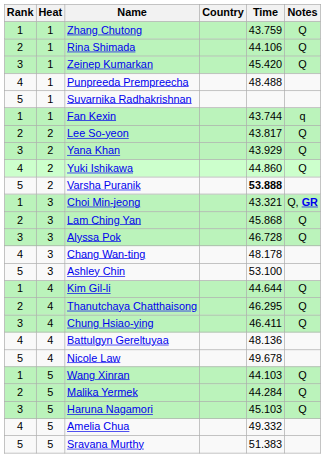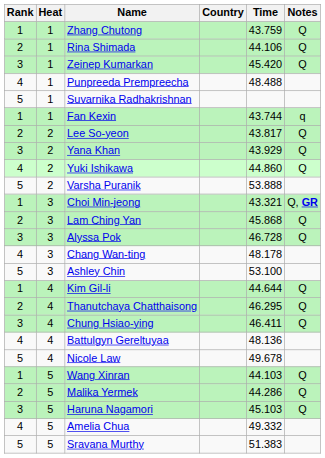 <table class="wikitable sortable" style="text-align:center">
 <tr>
 <th>Rank</th>
 <th>Heat</th>
 <th>Name</th>
 <th>Country</th>
 <th>Time</th>
 <th>Notes</th>
 </tr>
 <tr bgcolor=#bbf3bb>
 <td>1</td>
 <td>1</td>
 <td align=left><a href='#'>Zhang Chutong</a></td>
 <td align=left></td>
 <td>43.759</td>
 <td>Q</td>
 </tr>
 <tr bgcolor=#bbf3bb>
 <td>2</td>
 <td>1</td>
 <td align=left><a href='#'>Rina Shimada</a></td>
 <td align=left></td>
 <td>44.106</td>
 <td>Q</td>
 </tr>
 <tr bgcolor=#bbf3bb>
 <td>3</td>
 <td>1</td>
 <td align=left><a href='#'>Zeinep Kumarkan</a></td>
 <td align=left></td>
 <td>45.420</td>
 <td>Q</td>
 </tr>
 <tr>
 <td>4</td>
 <td>1</td>
 <td align=left><a href='#'>Punpreeda Prempreecha</a></td>
 <td align=left></td>
 <td>48.488</td>
 <td></td>
 </tr>
 <tr>
 <td>5</td>
 <td>1</td>
 <td align=left><a href='#'>Suvarnika Radhakrishnan</a></td>
 <td align=left></td>
 <td></td>
 <td></td>
 </tr>
 <tr bgcolor=#bbf3bb>
 <td>1</td>
 <td>1</td>
 <td align=left><a href='#'>Fan Kexin</a></td>
 <td align=left></td>
 <td>43.744</td>
 <td>q</td>
 </tr>
 <tr bgcolor=#bbf3bb>
 <td>2</td>
 <td>2</td>
 <td align=left><a href='#'>Lee So-yeon</a></td>
 <td align=left></td>
 <td>43.817</td>
 <td>Q</td>
 </tr>
 <tr bgcolor=#bbf3bb>
 <td>3</td>
 <td>2</td>
 <td align=left><a href='#'>Yana Khan</a></td>
 <td align=left></td>
 <td>43.929</td>
 <td>Q</td>
 </tr>
 <tr bgcolor=ccffcc>
 <td>4</td>
 <td>2</td>
 <td align=left><a href='#'>Yuki Ishikawa</a></td>
 <td align=left></td>
 <td>44.860</td>
 <td>Q</td>
 </tr>
 <tr>
 <td>5</td>
 <td>2</td>
 <td align=left><a href='#'>Varsha Puranik</a></td>
 <td align=left></td>
-<td><strong>53.888</strong></td>
+<td>53.888</td>
 <td></td>
 </tr>
 <tr bgcolor=bbf3bb>
 <td>1</td>
 <td>3</td>
 <td align=left><a href='#'>Choi Min-jeong</a></td>
 <td align=left></td>
 <td>43.321</td>
 <td>Q, <strong><a href='#'>GR</a></strong></td>
 </tr>
 <tr bgcolor=bbf3bb>
 <td>2</td>
 <td>3</td>
 <td align=left><a href='#'>Lam Ching Yan</a></td>
 <td align=left></td>
 <td>45.868</td>
 <td>Q</td>
 </tr>
 <tr bgcolor=bbf3bb>
 <td>3</td>
 <td>3</td>
 <td align=left><a href='#'>Alyssa Pok</a></td>
 <td align=left></td>
 <td>46.728</td>
 <td>Q</td>
 </tr>
 <tr>
 <td>4</td>
 <td>3</td>
 <td align=left><a href='#'>Chang Wan-ting</a></td>
 <td align=left></td>
 <td>48.178</td>
 <td></td>
 </tr>
 <tr>
 <td>5</td>
 <td>3</td>
 <td align=left><a href='#'>Ashley Chin</a></td>
 <td align=left></td>
 <td>53.100</td>
 <td></td>
 </tr>
 <tr bgcolor=bbf3bb>
 <td>1</td>
 <td>4</td>
 <td align=left><a href='#'>Kim Gil-li</a></td>
 <td align=left></td>
 <td>44.644</td>
 <td>Q</td>
 </tr>
 <tr bgcolor=bbf3bb>
 <td>2</td>
 <td>4</td>
 <td align=left><a href='#'>Thanutchaya Chatthaisong</a></td>
 <td align=left></td>
 <td>46.295</td>
 <td>Q</td>
 </tr>
 <tr bgcolor=bbf3bb>
 <td>3</td>
 <td>4</td>
 <td align=left><a href='#'>Chung Hsiao-ying</a></td>
 <td align=left></td>
 <td>46.411</td>
 <td>Q</td>
 </tr>
 <tr>
 <td>4</td>
 <td>4</td>
 <td align=left><a href='#'>Battulgyn Gereltuyaa</a></td>
 <td align=left></td>
 <td>48.136</td>
 <td></td>
 </tr>
 <tr>
 <td>5</td>
 <td>4</td>
 <td align=left><a href='#'>Nicole Law</a></td>
 <td align=left></td>
 <td>49.678</td>
 <td></td>
 </tr>
 <tr bgcolor=bbf3bb>
 <td>1</td>
 <td>5</td>
 <td align=left><a href='#'>Wang Xinran</a></td>
 <td align=left></td>
 <td>44.103</td>
 <td>Q</td>
 </tr>
 <tr bgcolor=bbf3bb>
 <td>2</td>
 <td>5</td>
 <td align=left><a href='#'>Malika Yermek</a></td>
 <td align=left></td>
-<td>44.284</td>
+<td>44.286</td>
 <td>Q</td>
 </tr>
 <tr bgcolor=bbf3bb>
 <td>3</td>
 <td>5</td>
 <td align=left><a href='#'>Haruna Nagamori</a></td>
 <td align=left></td>
 <td>45.103</td>
 <td>Q</td>
 </tr>
 <tr>
 <td>4</td>
 <td>5</td>
 <td align=left><a href='#'>Amelia Chua</a></td>
 <td align=left></td>
 <td>49.332</td>
 <td></td>
 </tr>
 <tr>
 <td>5</td>
 <td>5</td>
 <td align=left><a href='#'>Sravana Murthy</a></td>
 <td align=left></td>
 <td>51.383</td>
 <td></td>
 </tr>
 </table>
